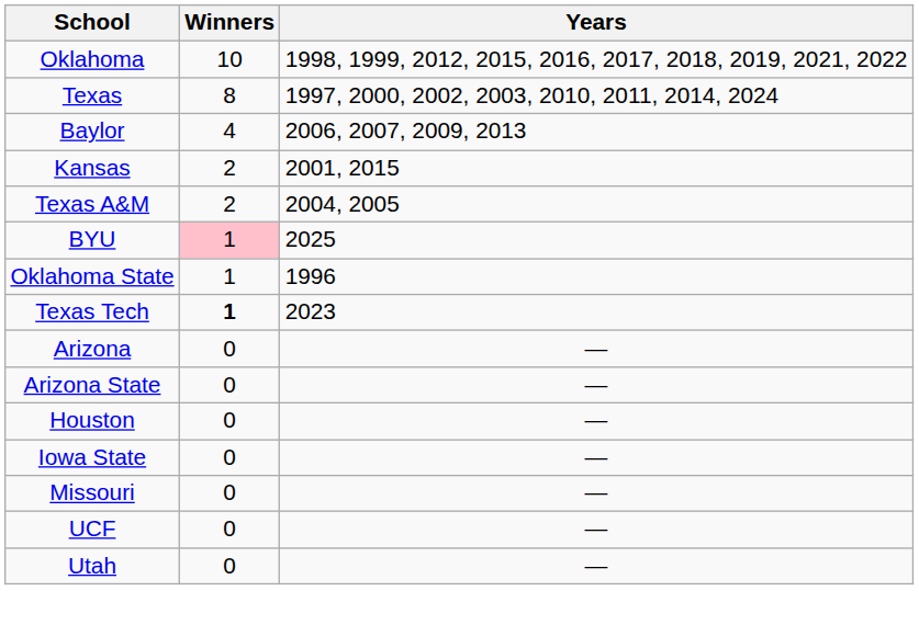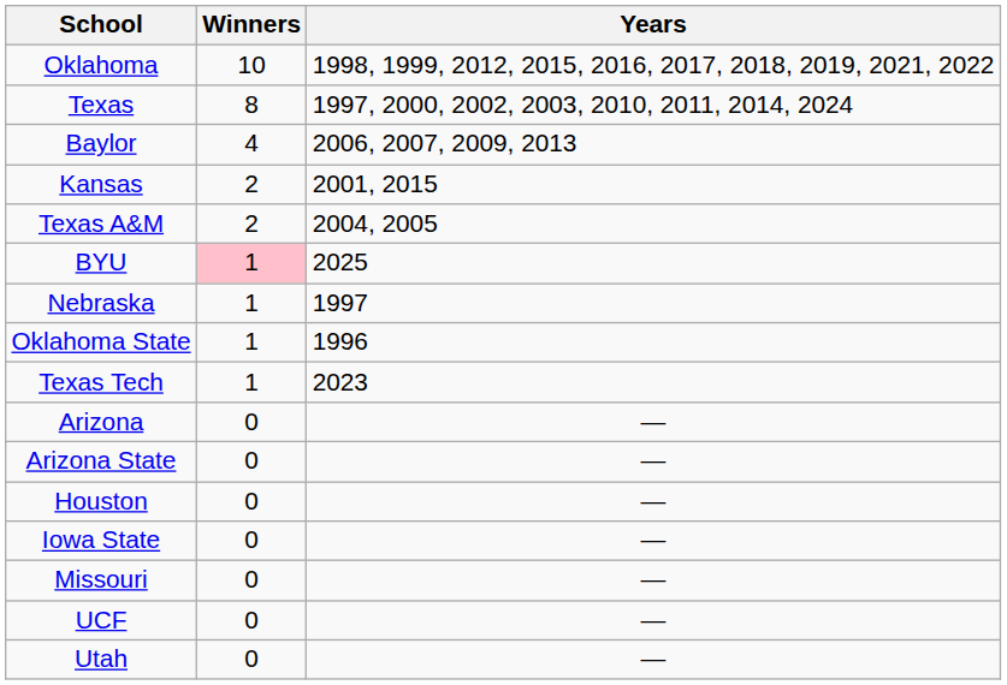 <table class="wikitable">
 <tr>
 <th>School</th>
 <th>Winners</th>
 <th>Years</th>
 </tr>
 <tr style="text-align:center;">
 <td><a href='#'>Oklahoma</a></td>
 <td>10</td>
 <td style="text-align:left;">1998, 1999, 2012, 2015, 2016, 2017, 2018, 2019, 2021, 2022</td>
 </tr>
 <tr style="text-align:center;">
 <td><a href='#'>Texas</a></td>
 <td>8</td>
 <td style="text-align:left;">1997, 2000, 2002, 2003, 2010, 2011, 2014, 2024</td>
 </tr>
 <tr align=center>
 <td><a href='#'>Baylor</a></td>
 <td>4</td>
 <td style="text-align:left;">2006, 2007, 2009, 2013</td>
 </tr>
 <tr style="text-align:center;">
 <td><a href='#'>Kansas</a></td>
 <td>2</td>
 <td style="text-align:left;">2001, 2015</td>
 </tr>
 <tr align=center>
 <td><a href='#'>Texas A&M</a></td>
 <td>2</td>
 <td style="text-align:left;">2004, 2005</td>
 </tr>
 <tr align=center>
 <td><a href='#'>BYU</a></td>
 <td style="background: pink;">1</td>
 <td style="text-align:left;">2025</td>
 </tr>
+<tr align=center>
+<td><a href='#'>Nebraska</a></td>
+<td>1</td>
+<td style="text-align:left;">1997</td>
+</tr>
 <tr style="text-align:center;">
 <td><a href='#'>Oklahoma State</a></td>
 <td>1</td>
 <td style="text-align:left;">1996</td>
 </tr>
 <tr align=center>
 <td><a href='#'>Texas Tech</a></td>
-<td><strong>1</strong></td>
+<td>1</td>
 <td style="text-align:left;">2023</td>
 </tr>
 <tr align=center>
 <td><a href='#'>Arizona</a></td>
 <td>0</td>
 <td>—</td>
 </tr>
 <tr align=center>
 <td><a href='#'>Arizona State</a></td>
 <td>0</td>
 <td>—</td>
 </tr>
 <tr align=center>
 <td><a href='#'>Houston</a></td>
 <td>0</td>
 <td>—</td>
 </tr>
 <tr align=center>
 <td><a href='#'>Iowa State</a></td>
 <td>0</td>
 <td>—</td>
 </tr>
 <tr align=center>
 <td><a href='#'>Missouri</a></td>
 <td>0</td>
 <td>—</td>
 </tr>
 <tr align=center>
 <td><a href='#'>UCF</a></td>
 <td>0</td>
 <td>—</td>
 </tr>
 <tr align=center>
 <td><a href='#'>Utah</a></td>
 <td>0</td>
 <td>—</td>
 </tr>
 </table>
